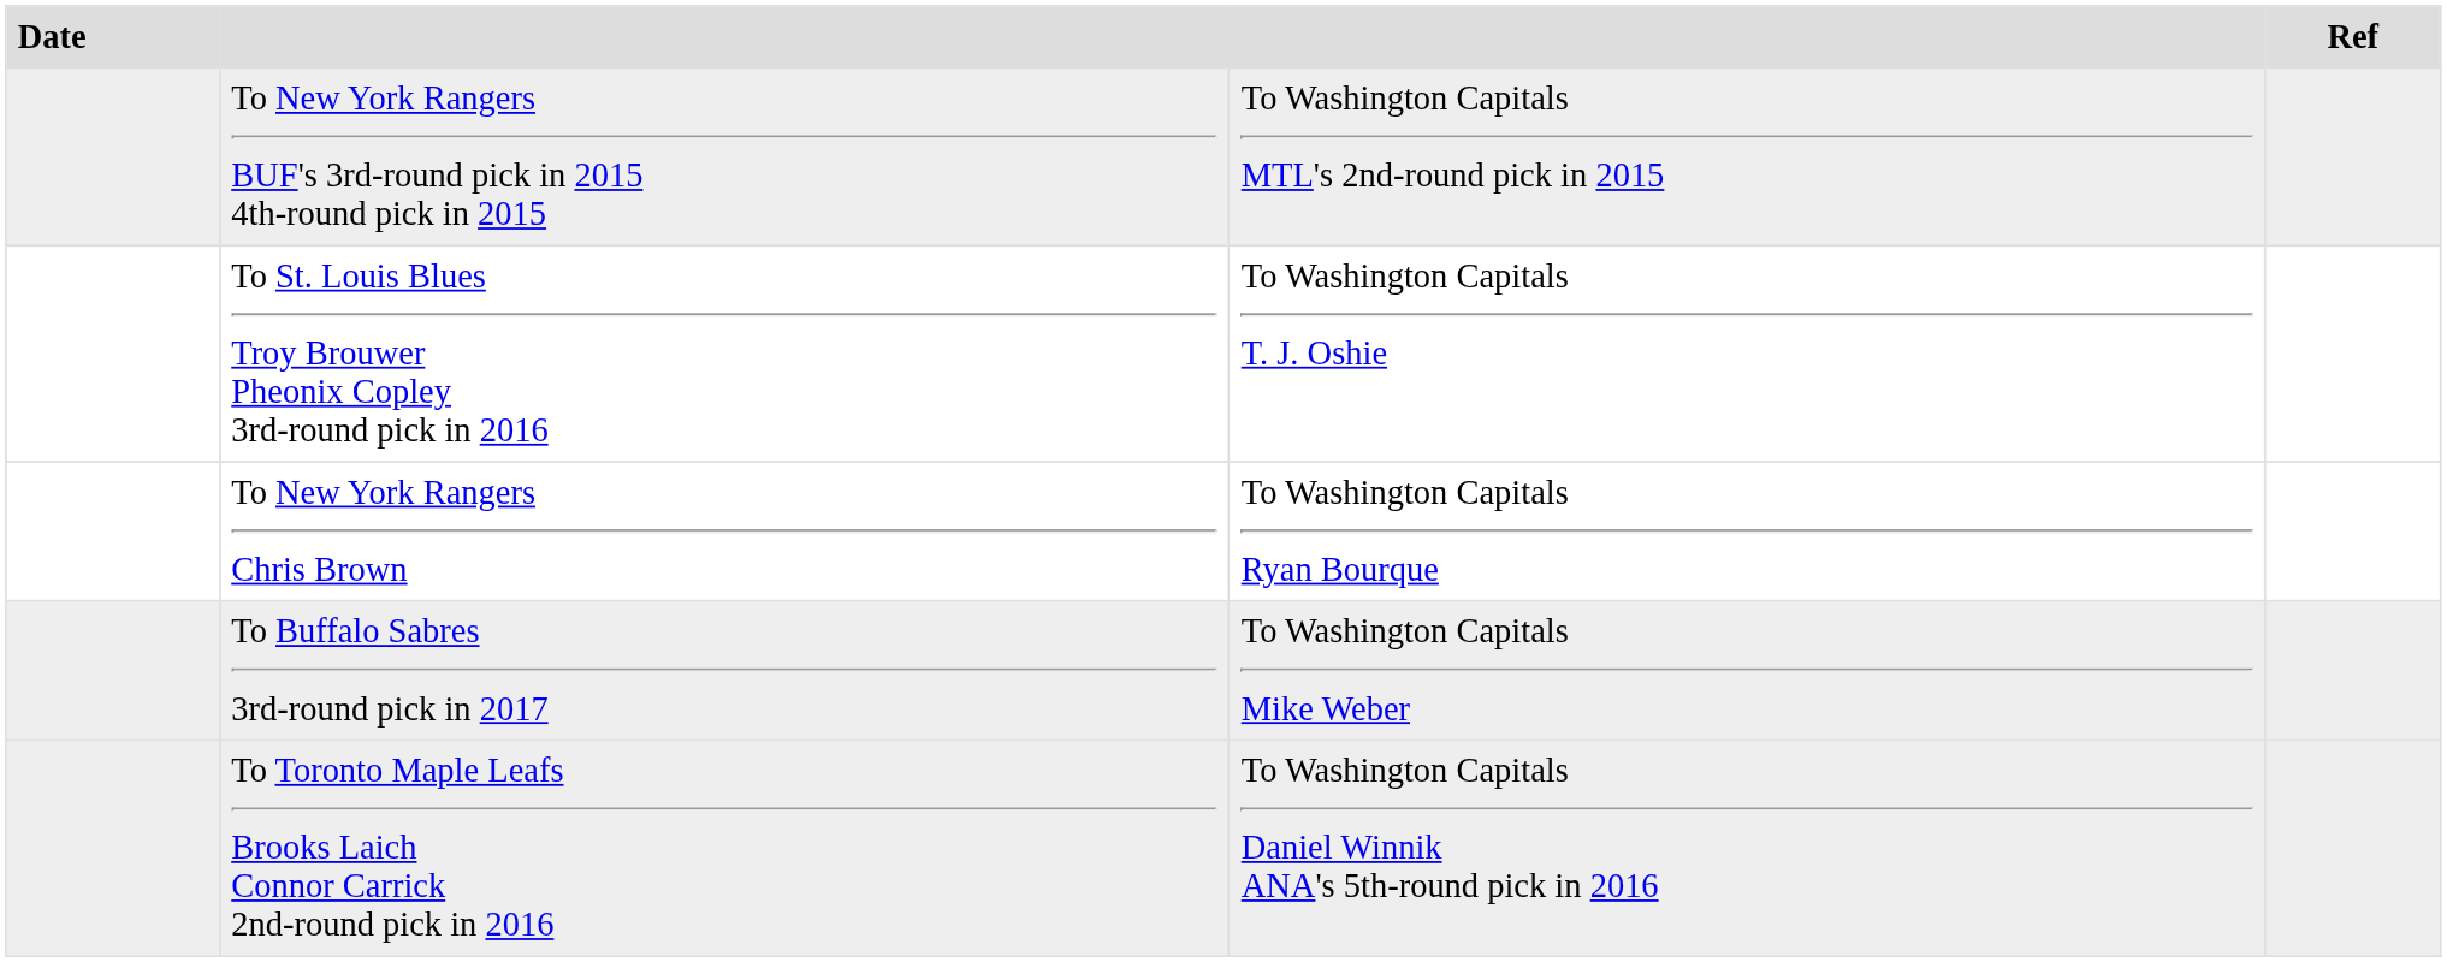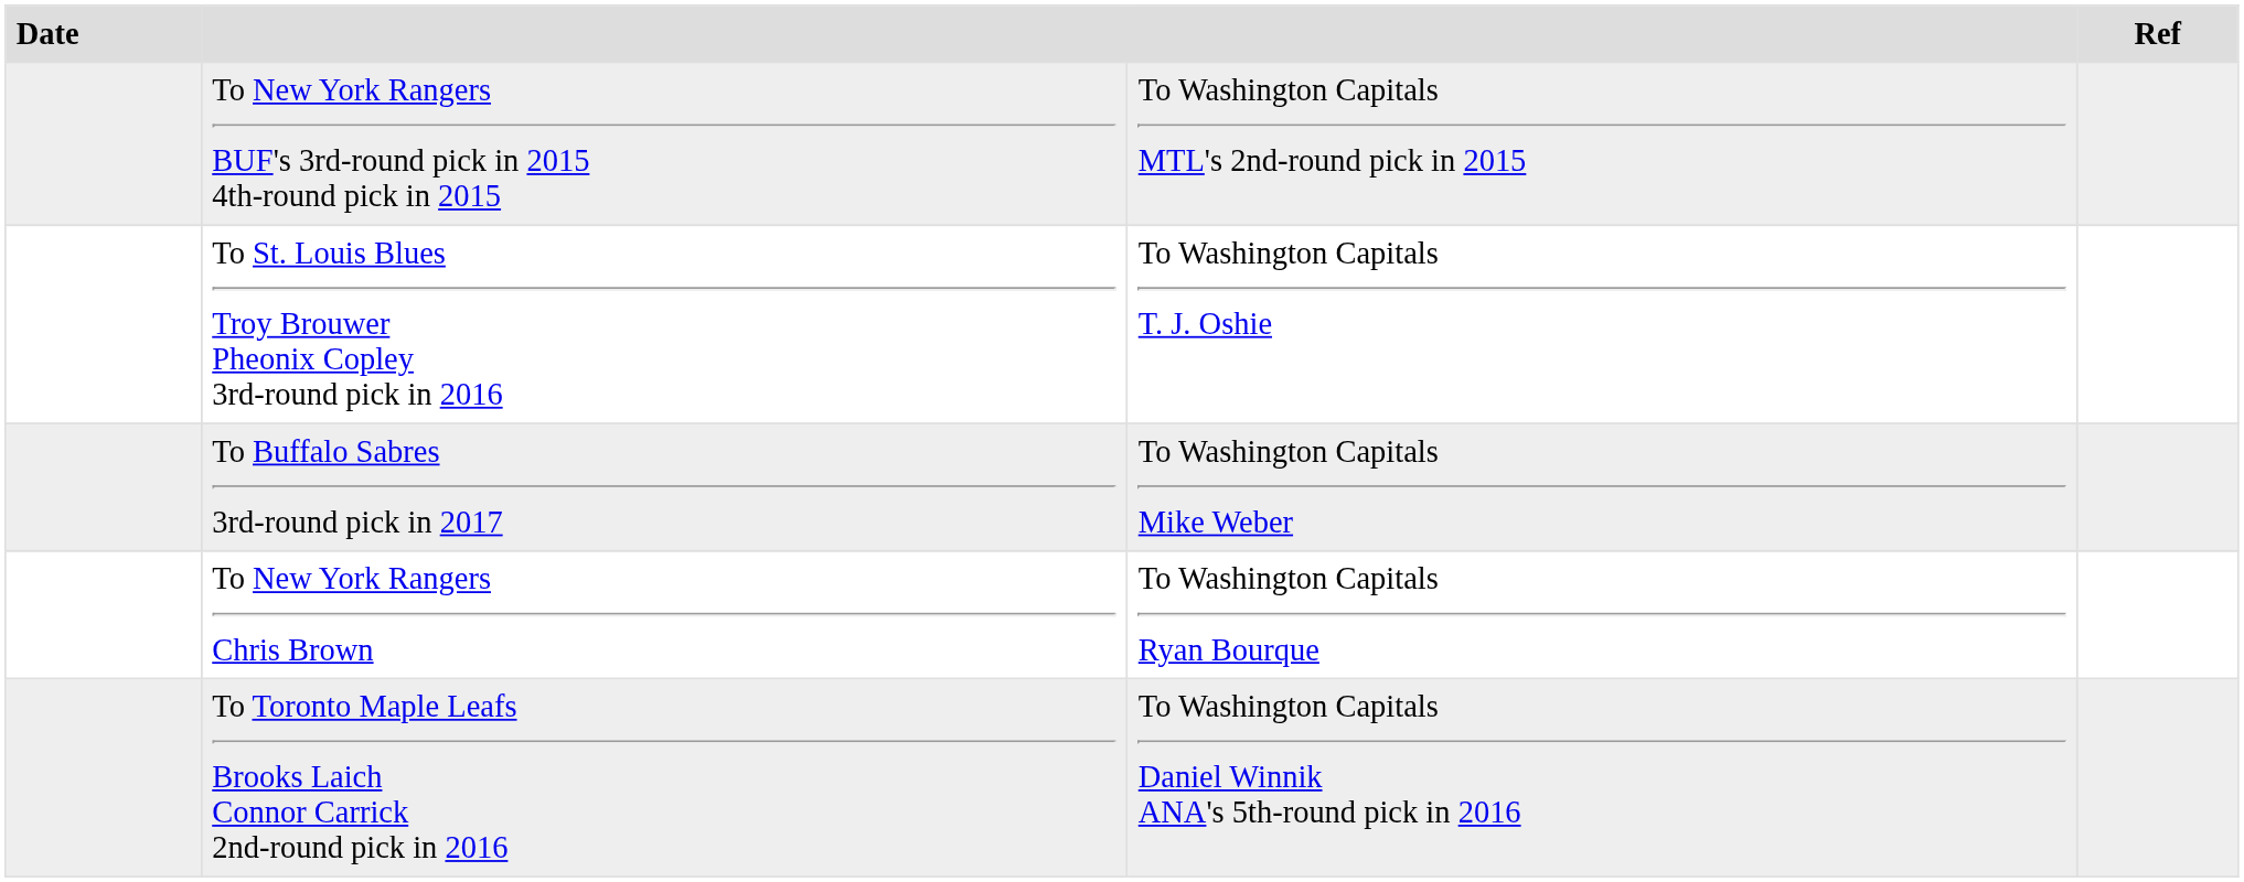 <table border=1 style="border-collapse:collapse" bordercolor="#DFDFDF" cellpadding="5" width=90%>
 <tr bgcolor="#dddddd">
 <td><strong>Date</strong></td>
 <th colspan="2"></th>
 <th><strong>Ref</strong></th>
 </tr>
 <tr bgcolor="eeeeee">
 <td></td>
 <td valign="top">To <a href='#'>New York Rangers</a><hr> <a href='#'>BUF</a>'s 3rd-round pick in <a href='#'>2015</a><br>4th-round pick in <a href='#'>2015</a></td>
 <td valign="top">To Washington Capitals<hr> <a href='#'>MTL</a>'s 2nd-round pick in <a href='#'>2015</a></td>
 <td></td>
 </tr>
 <tr>
 <td></td>
 <td valign="top">To <a href='#'>St. Louis Blues</a><hr> <a href='#'>Troy Brouwer</a> <br> <a href='#'>Pheonix Copley</a> <br> 3rd-round pick in <a href='#'>2016</a></td>
 <td valign="top">To Washington Capitals<hr> <a href='#'>T. J. Oshie</a></td>
 <td></td>
 </tr>
+<tr bgcolor="eeeeee">
+<td></td>
+<td valign="top">To <a href='#'>Buffalo Sabres</a><hr> 3rd-round pick in <a href='#'>2017</a></td>
+<td valign="top">To Washington Capitals<hr> <a href='#'>Mike Weber</a></td>
+<td></td>
+</tr>
 <tr>
 <td></td>
 <td valign="top">To <a href='#'>New York Rangers</a><hr> <a href='#'>Chris Brown</a></td>
 <td valign="top">To Washington Capitals<hr> <a href='#'>Ryan Bourque</a></td>
-<td></td>
-</tr>
-<tr bgcolor="eeeeee">
-<td></td>
-<td valign="top">To <a href='#'>Buffalo Sabres</a><hr> 3rd-round pick in <a href='#'>2017</a></td>
-<td valign="top">To Washington Capitals<hr> <a href='#'>Mike Weber</a></td>
 <td></td>
 </tr>
 <tr bgcolor="eeeeee">
 <td></td>
 <td valign="top">To <a href='#'>Toronto Maple Leafs</a><hr> <a href='#'>Brooks Laich</a><br><a href='#'>Connor Carrick</a><br>2nd-round pick in <a href='#'>2016</a></td>
 <td valign="top">To Washington Capitals<hr> <a href='#'>Daniel Winnik</a><br><a href='#'>ANA</a>'s 5th-round pick in <a href='#'>2016</a></td>
 <td></td>
 </tr>
 </table>
